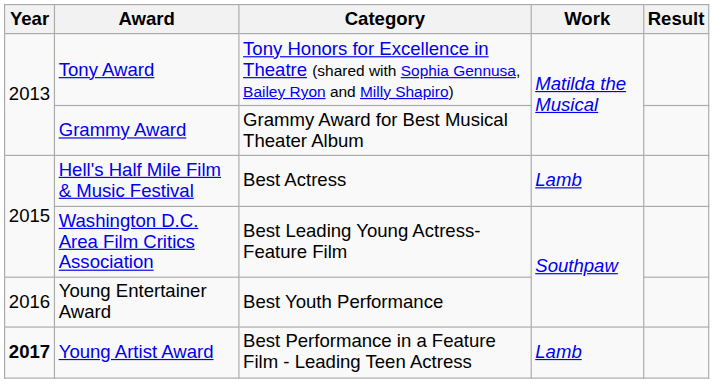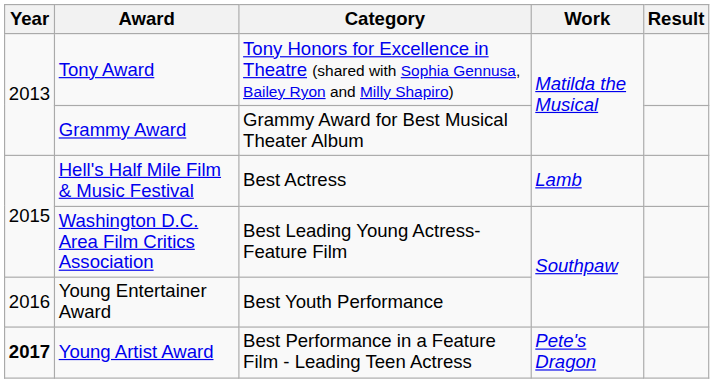 <table class="wikitable">
 <tr>
 <th>Year</th>
 <th>Award</th>
 <th>Category</th>
 <th>Work</th>
 <th>Result</th>
 </tr>
 <tr>
 <td rowspan=2>2013</td>
 <td><a href='#'>Tony Award</a></td>
 <td><a href='#'>Tony Honors for Excellence in Theatre</a> <small>(shared with <a href='#'>Sophia Gennusa</a>, <a href='#'>Bailey Ryon</a> and <a href='#'>Milly Shapiro</a>)</small></td>
 <td rowspan=2><em><a href='#'>Matilda the Musical</a></em></td>
 <td></td>
 </tr>
 <tr>
 <td><a href='#'>Grammy Award</a></td>
 <td>Grammy Award for Best Musical Theater Album</td>
 <td></td>
 </tr>
 <tr>
 <td rowspan=2>2015</td>
 <td><a href='#'>Hell's Half Mile Film & Music Festival</a></td>
 <td>Best Actress</td>
 <td><em><a href='#'>Lamb</a></em></td>
 <td></td>
 </tr>
 <tr>
 <td><a href='#'>Washington D.C. Area Film Critics Association</a></td>
 <td>Best Leading Young Actress- Feature Film</td>
 <td rowspan=2><em><a href='#'>Southpaw</a></em></td>
 <td></td>
 </tr>
 <tr>
 <td>2016</td>
 <td>Young Entertainer Award</td>
 <td>Best Youth Performance</td>
 <td></td>
 </tr>
 <tr>
 <td><strong>2017</strong></td>
 <td><a href='#'>Young Artist Award</a></td>
 <td>Best Performance in a Feature Film - Leading Teen Actress</td>
-<td><em><a href='#'>Lamb</a></em></td>
+<td><em><a href='#'>Pete's Dragon</a></em></td>
 <td></td>
 </tr>
 </table>
